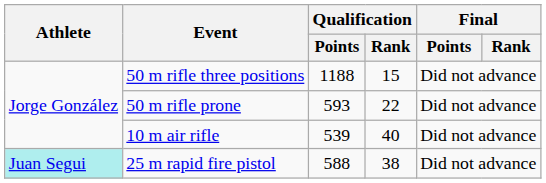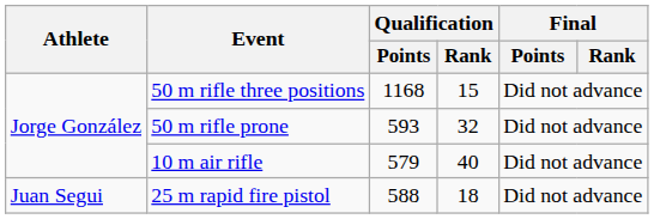 <table class="wikitable" style="font-size:90%">
 <tr>
 <th rowspan="2">Athlete</th>
 <th rowspan="2">Event</th>
 <th colspan=2>Qualification</th>
 <th colspan=2>Final</th>
 </tr>
 <tr style="font-size:95%">
 <th>Points</th>
 <th>Rank</th>
 <th>Points</th>
 <th>Rank</th>
 </tr>
 <tr align=center>
 <td align=left rowspan=3><a href='#'>Jorge González</a></td>
 <td align=left><a href='#'>50 m rifle three positions</a></td>
-<td>1188</td>
+<td>1168</td>
 <td>15</td>
 <td colspan=2>Did not advance</td>
 </tr>
 <tr align=center>
 <td align=left><a href='#'>50 m rifle prone</a></td>
 <td>593</td>
-<td>22</td>
+<td>32</td>
 <td colspan=2>Did not advance</td>
 </tr>
 <tr align=center>
 <td align=left><a href='#'>10 m air rifle</a></td>
-<td>539</td>
+<td>579</td>
 <td>40</td>
 <td colspan=2>Did not advance</td>
 </tr>
 <tr align=center>
-<td align=left style="background: paleturquoise;"><a href='#'>Juan Segui</a></td>
+<td align=left><a href='#'>Juan Segui</a></td>
 <td align=left><a href='#'>25 m rapid fire pistol</a></td>
 <td>588</td>
-<td>38</td>
+<td>18</td>
 <td colspan=2>Did not advance</td>
 </tr>
 </table>
